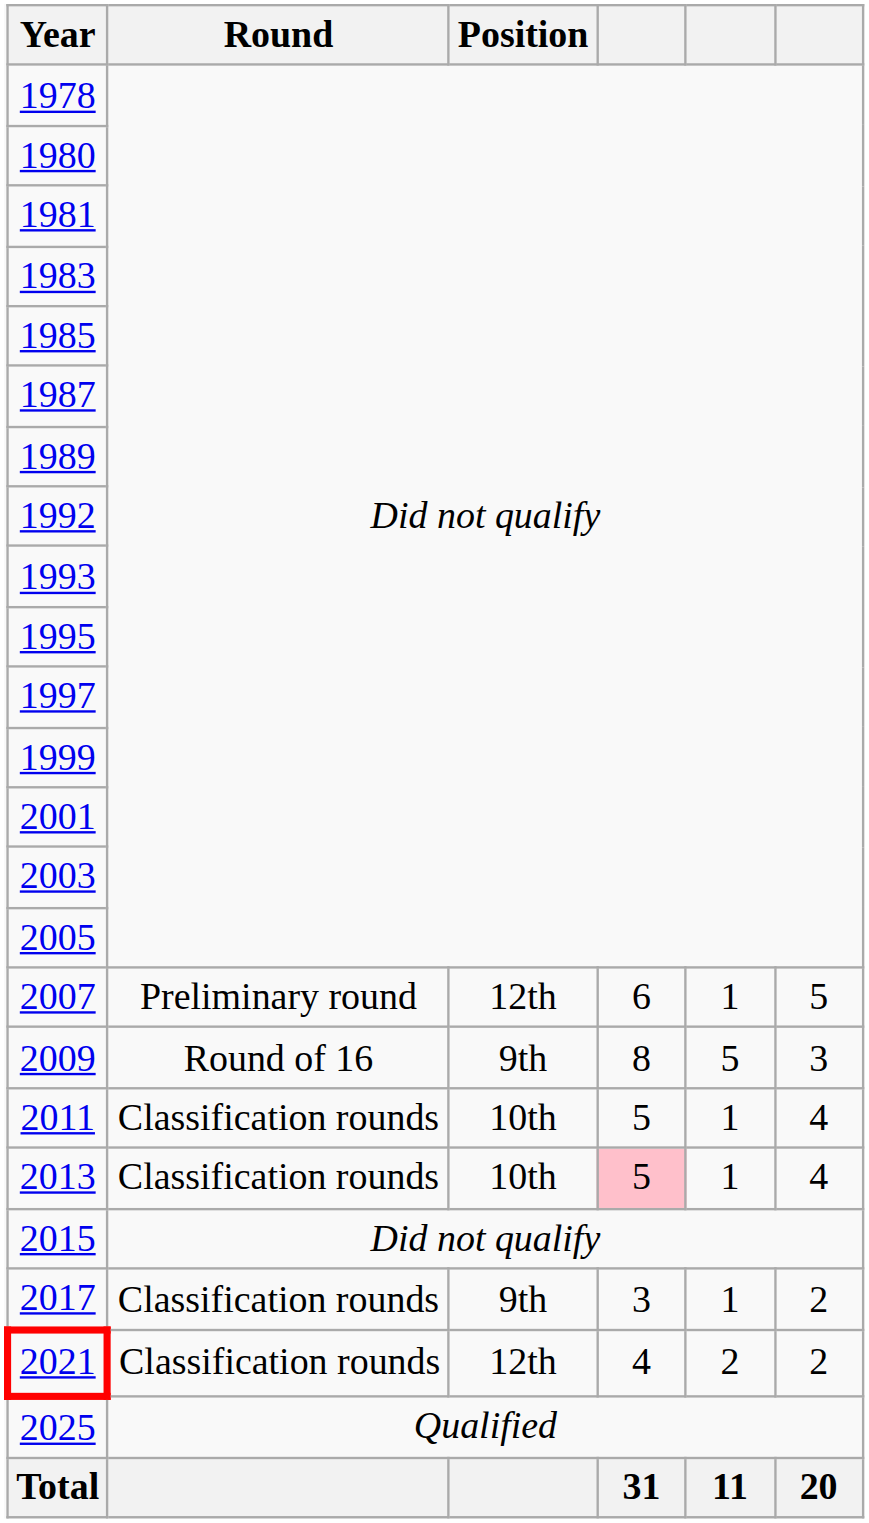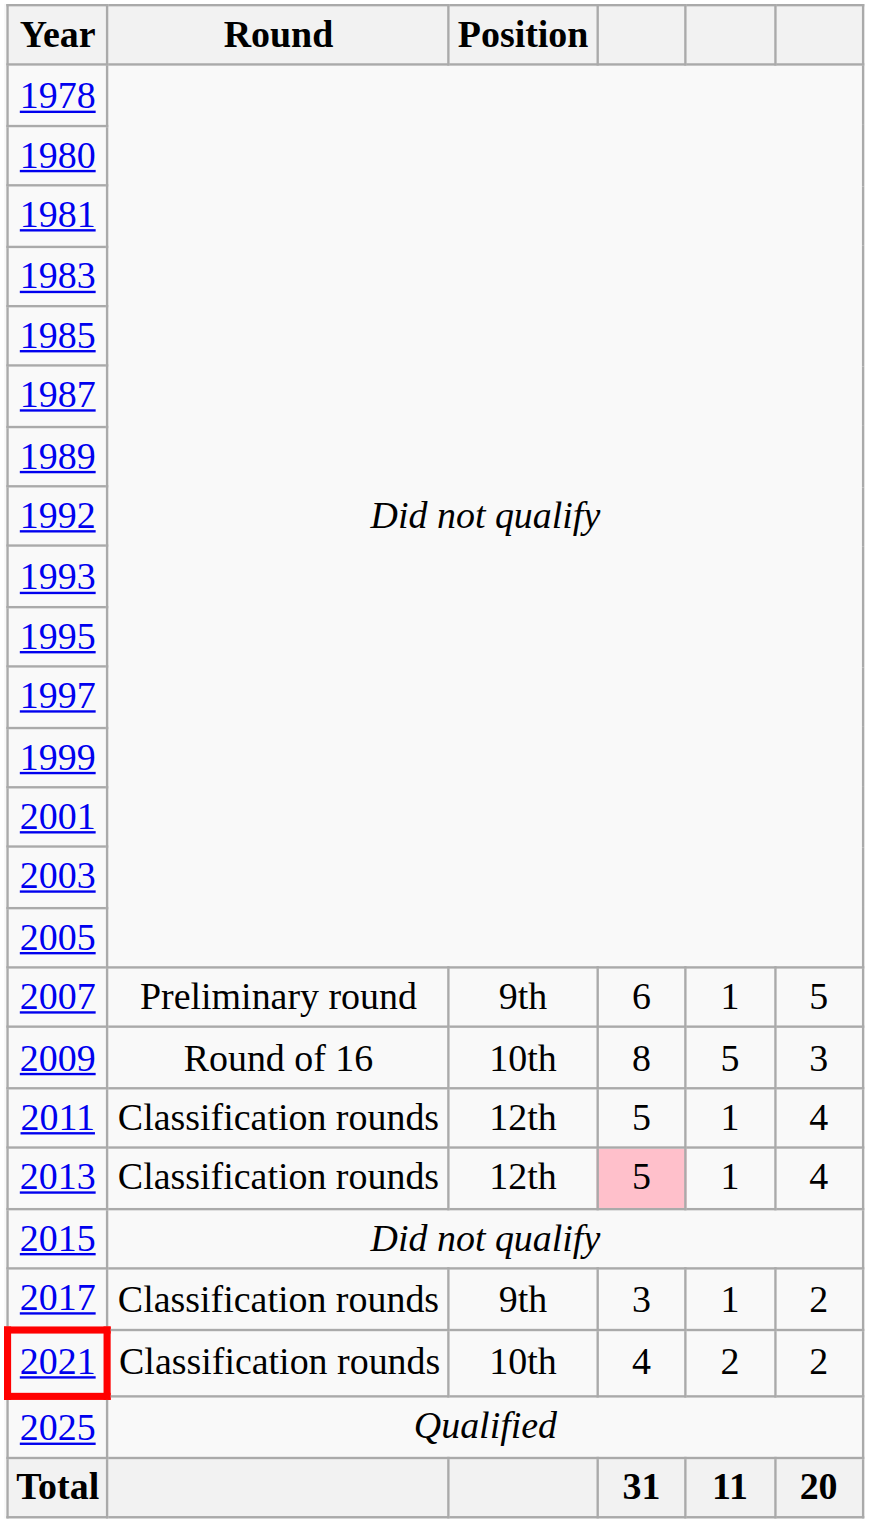 <table class="wikitable" style="text-align:center;">
 <tr>
 <th>Year</th>
 <th>Round</th>
 <th>Position</th>
 <th width=30></th>
 <th width=30></th>
 <th width=30></th>
 </tr>
 <tr>
 <td> <a href='#'>1978</a></td>
 <td rowspan=15 colspan=5><em>Did not qualify</em></td>
 </tr>
 <tr>
 <td> <a href='#'>1980</a></td>
 </tr>
 <tr>
 <td> <a href='#'>1981</a></td>
 </tr>
 <tr>
 <td> <a href='#'>1983</a></td>
 </tr>
 <tr>
 <td> <a href='#'>1985</a></td>
 </tr>
 <tr>
 <td> <a href='#'>1987</a></td>
 </tr>
 <tr>
 <td> <a href='#'>1989</a></td>
 </tr>
 <tr>
 <td> <a href='#'>1992</a></td>
 </tr>
 <tr>
 <td> <a href='#'>1993</a></td>
 </tr>
 <tr>
 <td> <a href='#'>1995</a></td>
 </tr>
 <tr>
 <td> <a href='#'>1997</a></td>
 </tr>
 <tr>
 <td> <a href='#'>1999</a></td>
 </tr>
 <tr>
 <td> <a href='#'>2001</a></td>
 </tr>
 <tr>
 <td> <a href='#'>2003</a></td>
 </tr>
 <tr>
 <td> <a href='#'>2005</a></td>
 </tr>
 <tr>
 <td> <a href='#'>2007</a></td>
 <td>Preliminary round</td>
-<td>12th</td>
+<td>9th</td>
 <td>6</td>
 <td>1</td>
 <td>5</td>
 </tr>
 <tr>
 <td> <a href='#'>2009</a></td>
 <td>Round of 16</td>
-<td>9th</td>
+<td>10th</td>
 <td>8</td>
 <td>5</td>
 <td>3</td>
 </tr>
 <tr>
 <td> <a href='#'>2011</a></td>
 <td>Classification rounds</td>
-<td>10th</td>
+<td>12th</td>
 <td>5</td>
 <td>1</td>
 <td>4</td>
 </tr>
 <tr>
 <td> <a href='#'>2013</a></td>
 <td>Classification rounds</td>
-<td>10th</td>
+<td>12th</td>
 <td style="background: pink;">5</td>
 <td>1</td>
 <td>4</td>
 </tr>
 <tr>
 <td> <a href='#'>2015</a></td>
 <td colspan=5><em>Did not qualify</em></td>
 </tr>
 <tr>
 <td>  <a href='#'>2017</a></td>
 <td>Classification rounds</td>
 <td>9th</td>
 <td>3</td>
 <td>1</td>
 <td>2</td>
 </tr>
 <tr>
 <td style="border:3px solid red;"> <a href='#'>2021</a></td>
 <td>Classification rounds</td>
-<td>12th</td>
+<td>10th</td>
 <td>4</td>
 <td>2</td>
 <td>2</td>
 </tr>
 <tr>
 <td> <a href='#'>2025</a></td>
 <td colspan=5><em>Qualified</em></td>
 </tr>
 <tr>
 <th>Total</th>
 <th></th>
 <th></th>
 <th>31</th>
 <th>11</th>
 <th>20</th>
 </tr>
 </table>
